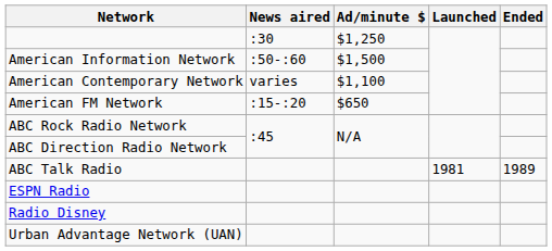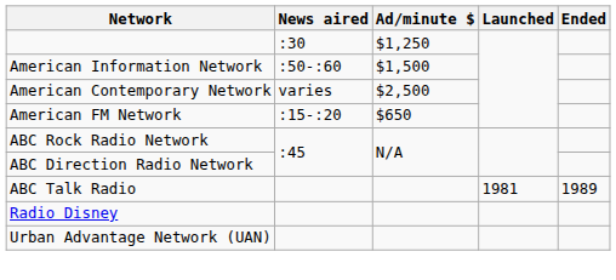 <table class="wikitable" style="float:right;">
 <tr>
 <th>Network</th>
 <th>News aired</th>
 <th>Ad/minute $</th>
 <th>Launched</th>
 <th>Ended</th>
 </tr>
 <tr>
 <td></td>
 <td>:30</td>
 <td>$1,250</td>
 <td rowspan=4></td>
 <td></td>
 </tr>
 <tr>
 <td>American Information Network</td>
 <td>:50-:60</td>
 <td>$1,500</td>
 <td></td>
 </tr>
 <tr>
 <td>American Contemporary Network</td>
 <td>varies</td>
-<td>$1,100</td>
+<td>$2,500</td>
 <td></td>
 </tr>
 <tr>
 <td>American FM Network</td>
 <td>:15-:20</td>
 <td>$650</td>
 <td></td>
 </tr>
 <tr>
 <td>ABC Rock Radio Network</td>
 <td rowspan=2>:45</td>
 <td rowspan=2>N/A</td>
 <td rowspan=2></td>
 <td></td>
 </tr>
 <tr>
 <td>ABC Direction Radio Network</td>
 <td></td>
 </tr>
 <tr>
 <td>ABC Talk Radio</td>
 <td></td>
 <td></td>
 <td>1981</td>
 <td>1989</td>
 </tr>
 <tr>
-<td><a href='#'>ESPN Radio</a></td>
-<td></td>
-<td></td>
-<td></td>
-<td></td>
-</tr>
-<tr>
 <td><a href='#'>Radio Disney</a></td>
 <td></td>
 <td></td>
 <td></td>
 <td></td>
 </tr>
 <tr>
 <td>Urban Advantage Network (UAN)</td>
 <td></td>
 <td></td>
 <td></td>
 </tr>
 </table>
